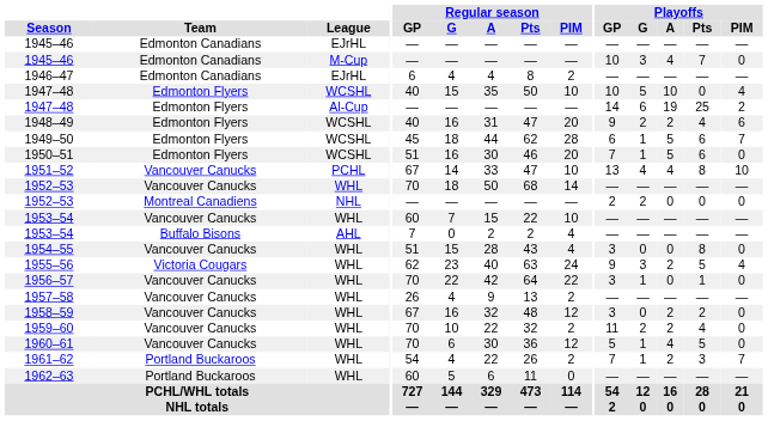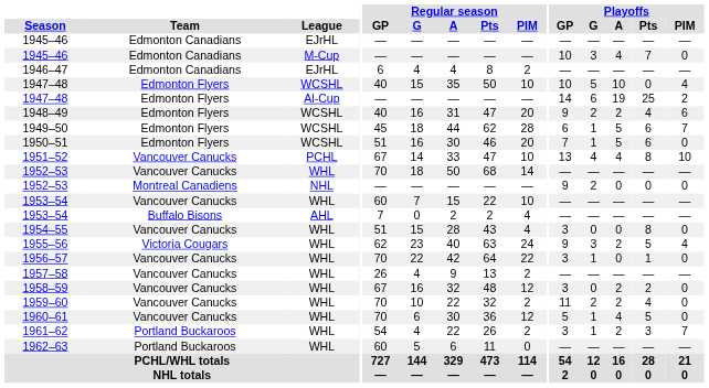 <table border="0" cellpadding="1" cellspacing="0" style="text-align:center; width:60em">
 <tr bgcolor="#e0e0e0">
 <th colspan="3" bgcolor="#ffffff"></th>
 <th rowspan="100" bgcolor="#ffffff"></th>
 <th colspan="5"><a href='#'>Regular season</a></th>
 <th rowspan="100" bgcolor="#ffffff"></th>
 <th colspan="5"><a href='#'>Playoffs</a></th>
 </tr>
 <tr bgcolor="#e0e0e0">
 <th><a href='#'>Season</a></th>
 <th>Team</th>
 <th>League</th>
 <th>GP</th>
 <th><a href='#'>G</a></th>
 <th><a href='#'>A</a></th>
 <th><a href='#'>Pts</a></th>
 <th><a href='#'>PIM</a></th>
 <th>GP</th>
 <th>G</th>
 <th>A</th>
 <th>Pts</th>
 <th>PIM</th>
 </tr>
 <tr>
 <td>1945–46</td>
 <td>Edmonton Canadians</td>
 <td>EJrHL</td>
 <td>—</td>
 <td>—</td>
 <td>—</td>
 <td>—</td>
 <td>—</td>
 <td>—</td>
 <td>—</td>
 <td>—</td>
 <td>—</td>
 <td>—</td>
 </tr>
 <tr bgcolor="#f0f0f0">
 <td><a href='#'>1945–46</a></td>
 <td>Edmonton Canadians</td>
 <td><a href='#'>M-Cup</a></td>
 <td>—</td>
 <td>—</td>
 <td>—</td>
 <td>—</td>
 <td>—</td>
 <td>10</td>
 <td>3</td>
 <td>4</td>
 <td>7</td>
 <td>0</td>
 </tr>
 <tr>
 <td>1946–47</td>
 <td>Edmonton Canadians</td>
 <td>EJrHL</td>
 <td>6</td>
 <td>4</td>
 <td>4</td>
 <td>8</td>
 <td>2</td>
 <td>—</td>
 <td>—</td>
 <td>—</td>
 <td>—</td>
 <td>—</td>
 </tr>
 <tr bgcolor="#f0f0f0">
 <td>1947–48</td>
 <td><a href='#'>Edmonton Flyers</a></td>
 <td><a href='#'>WCSHL</a></td>
 <td>40</td>
 <td>15</td>
 <td>35</td>
 <td>50</td>
 <td>10</td>
 <td>10</td>
 <td>5</td>
 <td>10</td>
 <td>0</td>
 <td>4</td>
 </tr>
 <tr>
 <td><a href='#'>1947–48</a></td>
 <td>Edmonton Flyers</td>
 <td><a href='#'>Al-Cup</a></td>
 <td>—</td>
 <td>—</td>
 <td>—</td>
 <td>—</td>
 <td>—</td>
 <td>14</td>
 <td>6</td>
 <td>19</td>
 <td>25</td>
 <td>2</td>
 </tr>
 <tr bgcolor="#f0f0f0">
 <td>1948–49</td>
 <td>Edmonton Flyers</td>
 <td>WCSHL</td>
 <td>40</td>
 <td>16</td>
 <td>31</td>
 <td>47</td>
 <td>20</td>
 <td>9</td>
 <td>2</td>
 <td>2</td>
 <td>4</td>
 <td>6</td>
 </tr>
 <tr>
 <td>1949–50</td>
 <td>Edmonton Flyers</td>
 <td>WCSHL</td>
 <td>45</td>
 <td>18</td>
 <td>44</td>
 <td>62</td>
 <td>28</td>
 <td>6</td>
 <td>1</td>
 <td>5</td>
 <td>6</td>
 <td>7</td>
 </tr>
 <tr bgcolor="#f0f0f0">
 <td>1950–51</td>
 <td>Edmonton Flyers</td>
 <td>WCSHL</td>
 <td>51</td>
 <td>16</td>
 <td>30</td>
 <td>46</td>
 <td>20</td>
 <td>7</td>
 <td>1</td>
 <td>5</td>
 <td>6</td>
 <td>0</td>
 </tr>
 <tr>
 <td><a href='#'>1951–52</a></td>
 <td><a href='#'>Vancouver Canucks</a></td>
 <td><a href='#'>PCHL</a></td>
 <td>67</td>
 <td>14</td>
 <td>33</td>
 <td>47</td>
 <td>10</td>
 <td>13</td>
 <td>4</td>
 <td>4</td>
 <td>8</td>
 <td>10</td>
 </tr>
 <tr bgcolor="#f0f0f0">
 <td><a href='#'>1952–53</a></td>
 <td>Vancouver Canucks</td>
 <td><a href='#'>WHL</a></td>
 <td>70</td>
 <td>18</td>
 <td>50</td>
 <td>68</td>
 <td>14</td>
 <td>—</td>
 <td>—</td>
 <td>—</td>
 <td>—</td>
 <td>—</td>
 </tr>
 <tr>
 <td><a href='#'>1952–53</a></td>
 <td><a href='#'>Montreal Canadiens</a></td>
 <td><a href='#'>NHL</a></td>
 <td>—</td>
 <td>—</td>
 <td>—</td>
 <td>—</td>
 <td>—</td>
-<td>2</td>
+<td>9</td>
 <td>2</td>
 <td>0</td>
 <td>0</td>
 <td>0</td>
 </tr>
 <tr bgcolor="#f0f0f0">
 <td><a href='#'>1953–54</a></td>
 <td>Vancouver Canucks</td>
 <td>WHL</td>
 <td>60</td>
 <td>7</td>
 <td>15</td>
 <td>22</td>
 <td>10</td>
 <td>—</td>
 <td>—</td>
 <td>—</td>
 <td>—</td>
 <td>—</td>
 </tr>
 <tr>
 <td><a href='#'>1953–54</a></td>
 <td><a href='#'>Buffalo Bisons</a></td>
 <td><a href='#'>AHL</a></td>
 <td>7</td>
 <td>0</td>
 <td>2</td>
 <td>2</td>
 <td>4</td>
 <td>—</td>
 <td>—</td>
 <td>—</td>
 <td>—</td>
 <td>—</td>
 </tr>
 <tr bgcolor="#f0f0f0">
 <td><a href='#'>1954–55</a></td>
 <td>Vancouver Canucks</td>
 <td>WHL</td>
 <td>51</td>
 <td>15</td>
 <td>28</td>
 <td>43</td>
 <td>4</td>
 <td>3</td>
 <td>0</td>
 <td>0</td>
 <td>8</td>
 <td>0</td>
 </tr>
 <tr>
 <td><a href='#'>1955–56</a></td>
 <td><a href='#'>Victoria Cougars</a></td>
 <td>WHL</td>
 <td>62</td>
 <td>23</td>
 <td>40</td>
 <td>63</td>
 <td>24</td>
 <td>9</td>
 <td>3</td>
 <td>2</td>
 <td>5</td>
 <td>4</td>
 </tr>
 <tr bgcolor="#f0f0f0">
 <td><a href='#'>1956–57</a></td>
 <td>Vancouver Canucks</td>
 <td>WHL</td>
 <td>70</td>
 <td>22</td>
 <td>42</td>
 <td>64</td>
 <td>22</td>
 <td>3</td>
 <td>1</td>
 <td>0</td>
 <td>1</td>
 <td>0</td>
 </tr>
 <tr>
 <td><a href='#'>1957–58</a></td>
 <td>Vancouver Canucks</td>
 <td>WHL</td>
 <td>26</td>
 <td>4</td>
 <td>9</td>
 <td>13</td>
 <td>2</td>
 <td>—</td>
 <td>—</td>
 <td>—</td>
 <td>—</td>
 <td>—</td>
 </tr>
 <tr bgcolor="#f0f0f0">
 <td><a href='#'>1958–59</a></td>
 <td>Vancouver Canucks</td>
 <td>WHL</td>
 <td>67</td>
 <td>16</td>
 <td>32</td>
 <td>48</td>
 <td>12</td>
 <td>3</td>
 <td>0</td>
 <td>2</td>
 <td>2</td>
 <td>0</td>
 </tr>
 <tr>
 <td><a href='#'>1959–60</a></td>
 <td>Vancouver Canucks</td>
 <td>WHL</td>
 <td>70</td>
 <td>10</td>
 <td>22</td>
 <td>32</td>
 <td>2</td>
 <td>11</td>
 <td>2</td>
 <td>2</td>
 <td>4</td>
 <td>0</td>
 </tr>
 <tr bgcolor="#f0f0f0">
 <td><a href='#'>1960–61</a></td>
 <td>Vancouver Canucks</td>
 <td>WHL</td>
 <td>70</td>
 <td>6</td>
 <td>30</td>
 <td>36</td>
 <td>12</td>
 <td>5</td>
 <td>1</td>
 <td>4</td>
 <td>5</td>
 <td>0</td>
 </tr>
 <tr>
 <td><a href='#'>1961–62</a></td>
 <td><a href='#'>Portland Buckaroos</a></td>
 <td>WHL</td>
 <td>54</td>
 <td>4</td>
 <td>22</td>
 <td>26</td>
 <td>2</td>
-<td>7</td>
+<td>3</td>
 <td>1</td>
 <td>2</td>
 <td>3</td>
 <td>7</td>
 </tr>
 <tr bgcolor="#f0f0f0">
 <td><a href='#'>1962–63</a></td>
 <td>Portland Buckaroos</td>
 <td>WHL</td>
 <td>60</td>
 <td>5</td>
 <td>6</td>
 <td>11</td>
 <td>0</td>
 <td>—</td>
 <td>—</td>
 <td>—</td>
 <td>—</td>
 <td>—</td>
 </tr>
 <tr bgcolor="#e0e0e0">
 <th colspan="3">PCHL/WHL totals</th>
 <th>727</th>
 <th>144</th>
 <th>329</th>
 <th>473</th>
 <th>114</th>
 <th>54</th>
 <th>12</th>
 <th>16</th>
 <th>28</th>
 <th>21</th>
 </tr>
 <tr bgcolor="#e0e0e0">
 <th colspan="3">NHL totals</th>
 <th>—</th>
 <th>—</th>
 <th>—</th>
 <th>—</th>
 <th>—</th>
 <th>2</th>
 <th>0</th>
 <th>0</th>
 <th>0</th>
 <th>0</th>
 </tr>
 </table>
